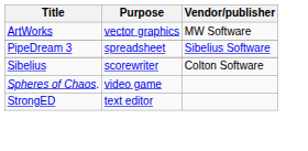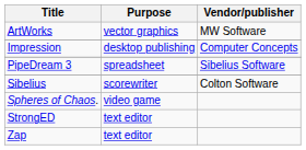 <table class="wikitable sortable" style="width: auto;">
 <tr>
 <th>Title</th>
 <th>Purpose</th>
 <th>Vendor/publisher</th>
 </tr>
 <tr>
 <td><a href='#'>ArtWorks</a></td>
 <td><a href='#'>vector graphics</a></td>
 <td>MW Software</td>
 </tr>
 <tr>
+</tr>
+<tr>
+<td><a href='#'>Impression</a></td>
+<td><a href='#'>desktop publishing</a></td>
+<td><a href='#'>Computer Concepts</a></td>
 </tr>
 <tr>
 </tr>
 <tr>
 <td><a href='#'>PipeDream 3</a></td>
 <td><a href='#'>spreadsheet</a></td>
 <td><a href='#'>Sibelius Software</a></td>
 </tr>
 <tr>
 </tr>
 <tr>
 <td><a href='#'>Sibelius</a></td>
 <td><a href='#'>scorewriter</a></td>
 <td>Colton Software</td>
 </tr>
 <tr>
 <td><em><a href='#'>Spheres of Chaos</a></em>.</td>
 <td><a href='#'>video game</a></td>
 <td></td>
 </tr>
 <tr>
 <td><a href='#'>StrongED</a></td>
 <td><a href='#'>text editor</a></td>
 <td></td>
 </tr>
+<tr>
+<td><a href='#'>Zap</a></td>
+<td><a href='#'>text editor</a></td>
+<td></td>
+</tr>
 </table>
